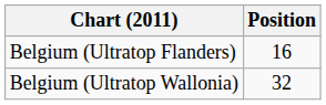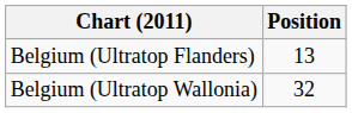 <table class="wikitable sortable">
 <tr>
 <th>Chart (2011)</th>
 <th>Position</th>
 </tr>
 <tr>
 <td>Belgium (Ultratop Flanders)</td>
-<td style="text-align:center;">16</td>
+<td style="text-align:center;">13</td>
 </tr>
 <tr>
 <td>Belgium (Ultratop Wallonia)</td>
 <td style="text-align:center;">32</td>
 </tr>
 </table>
